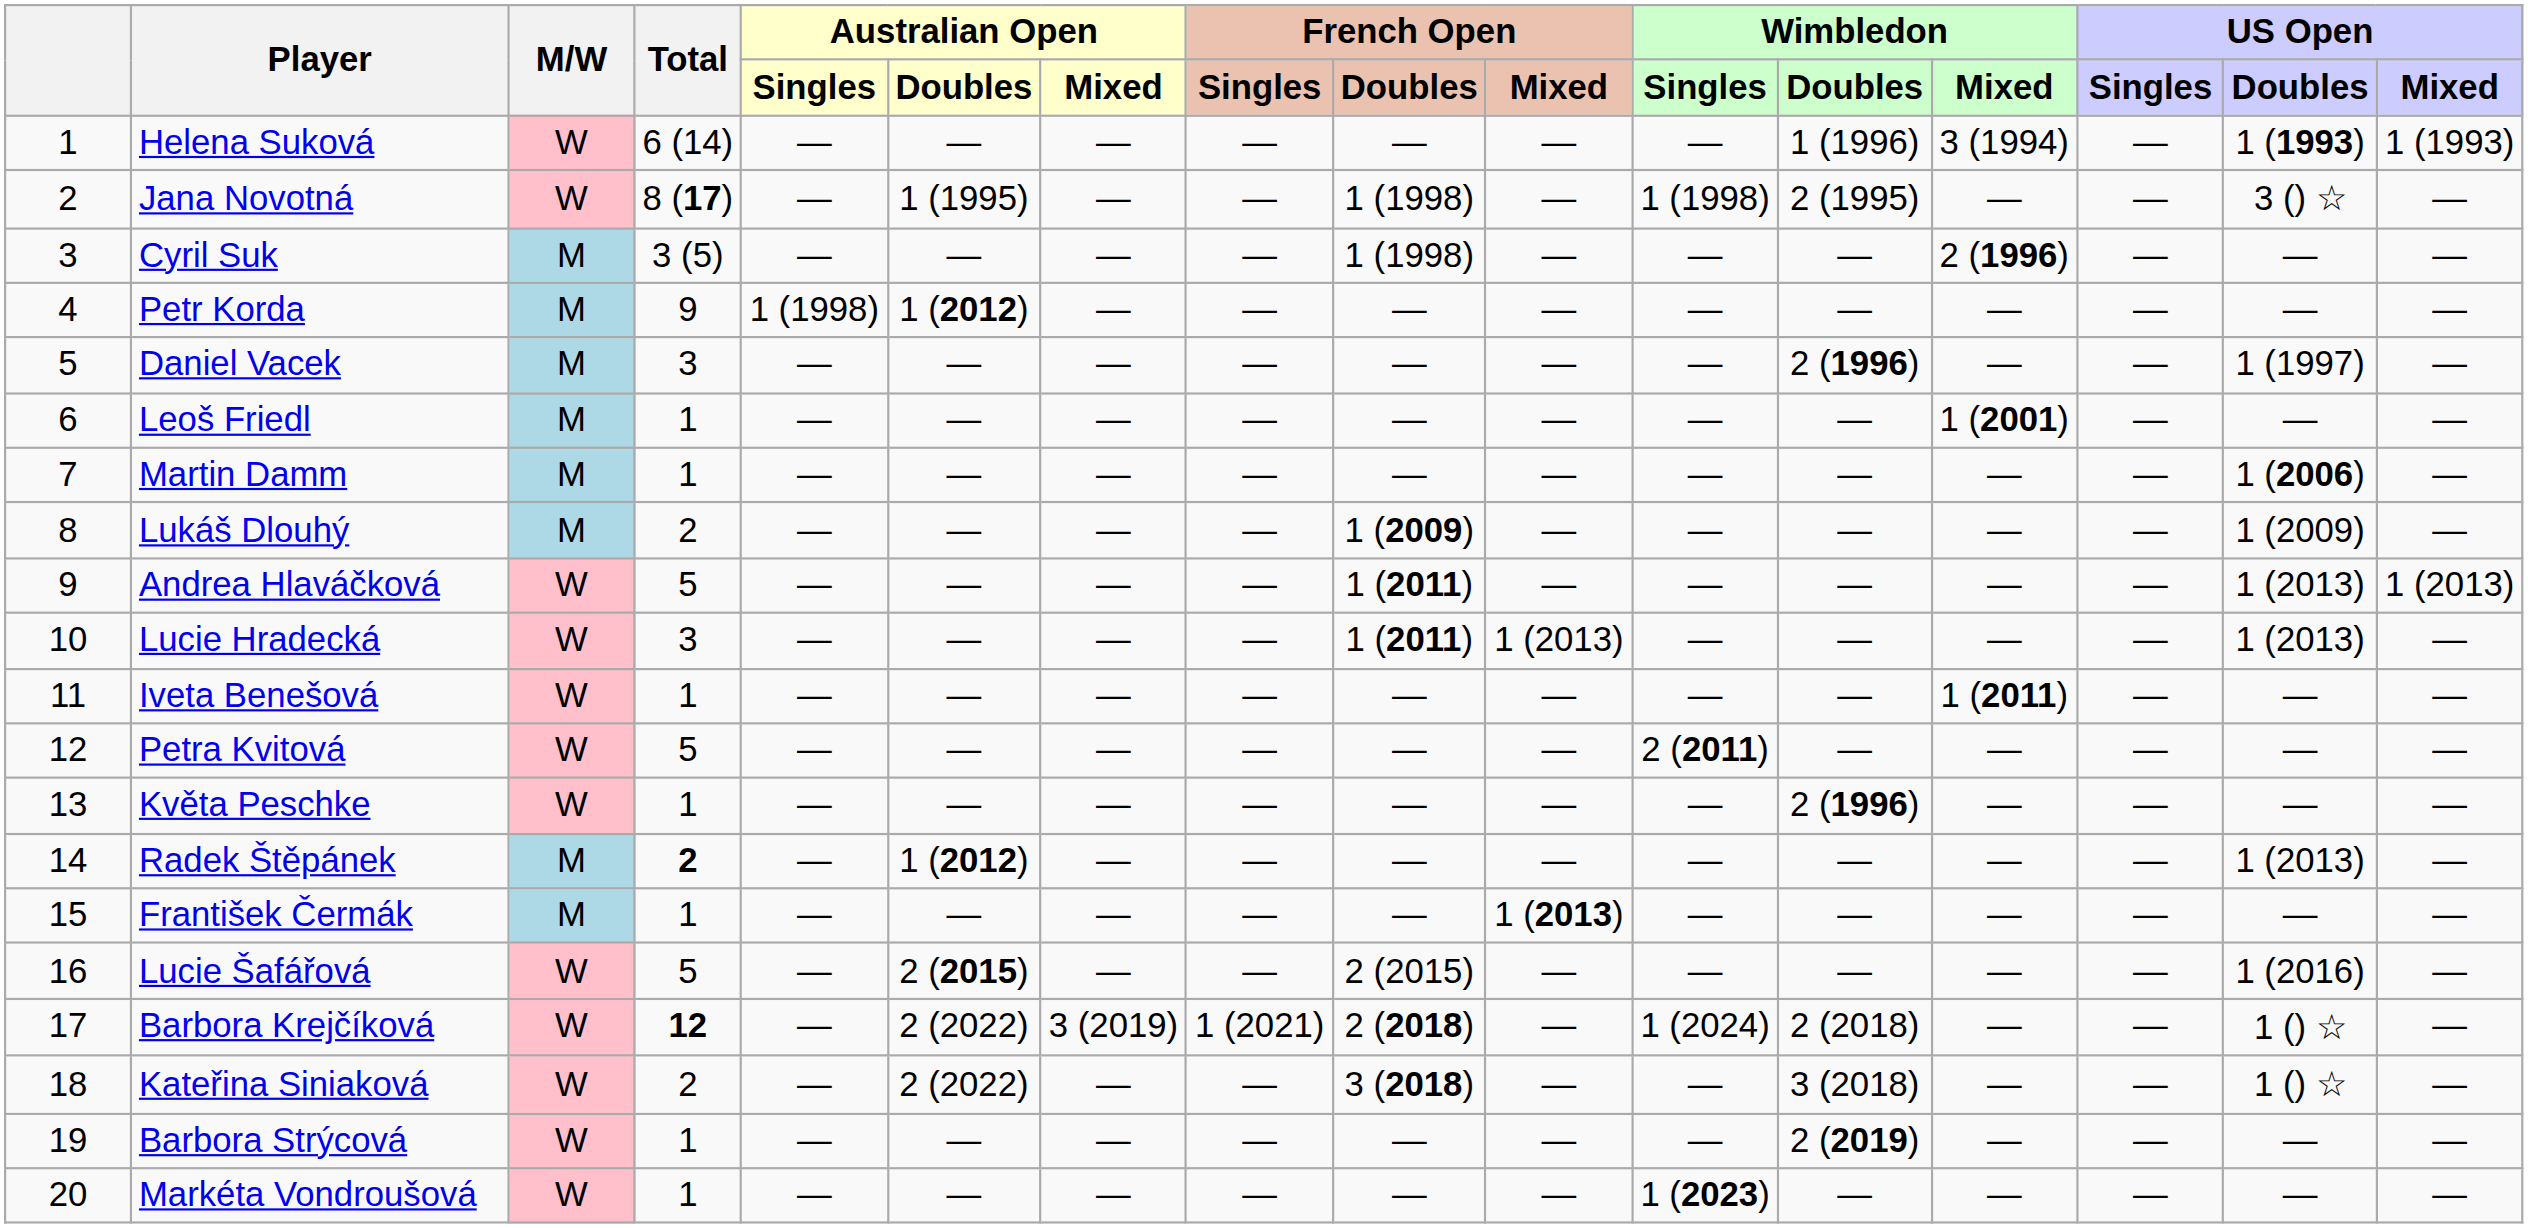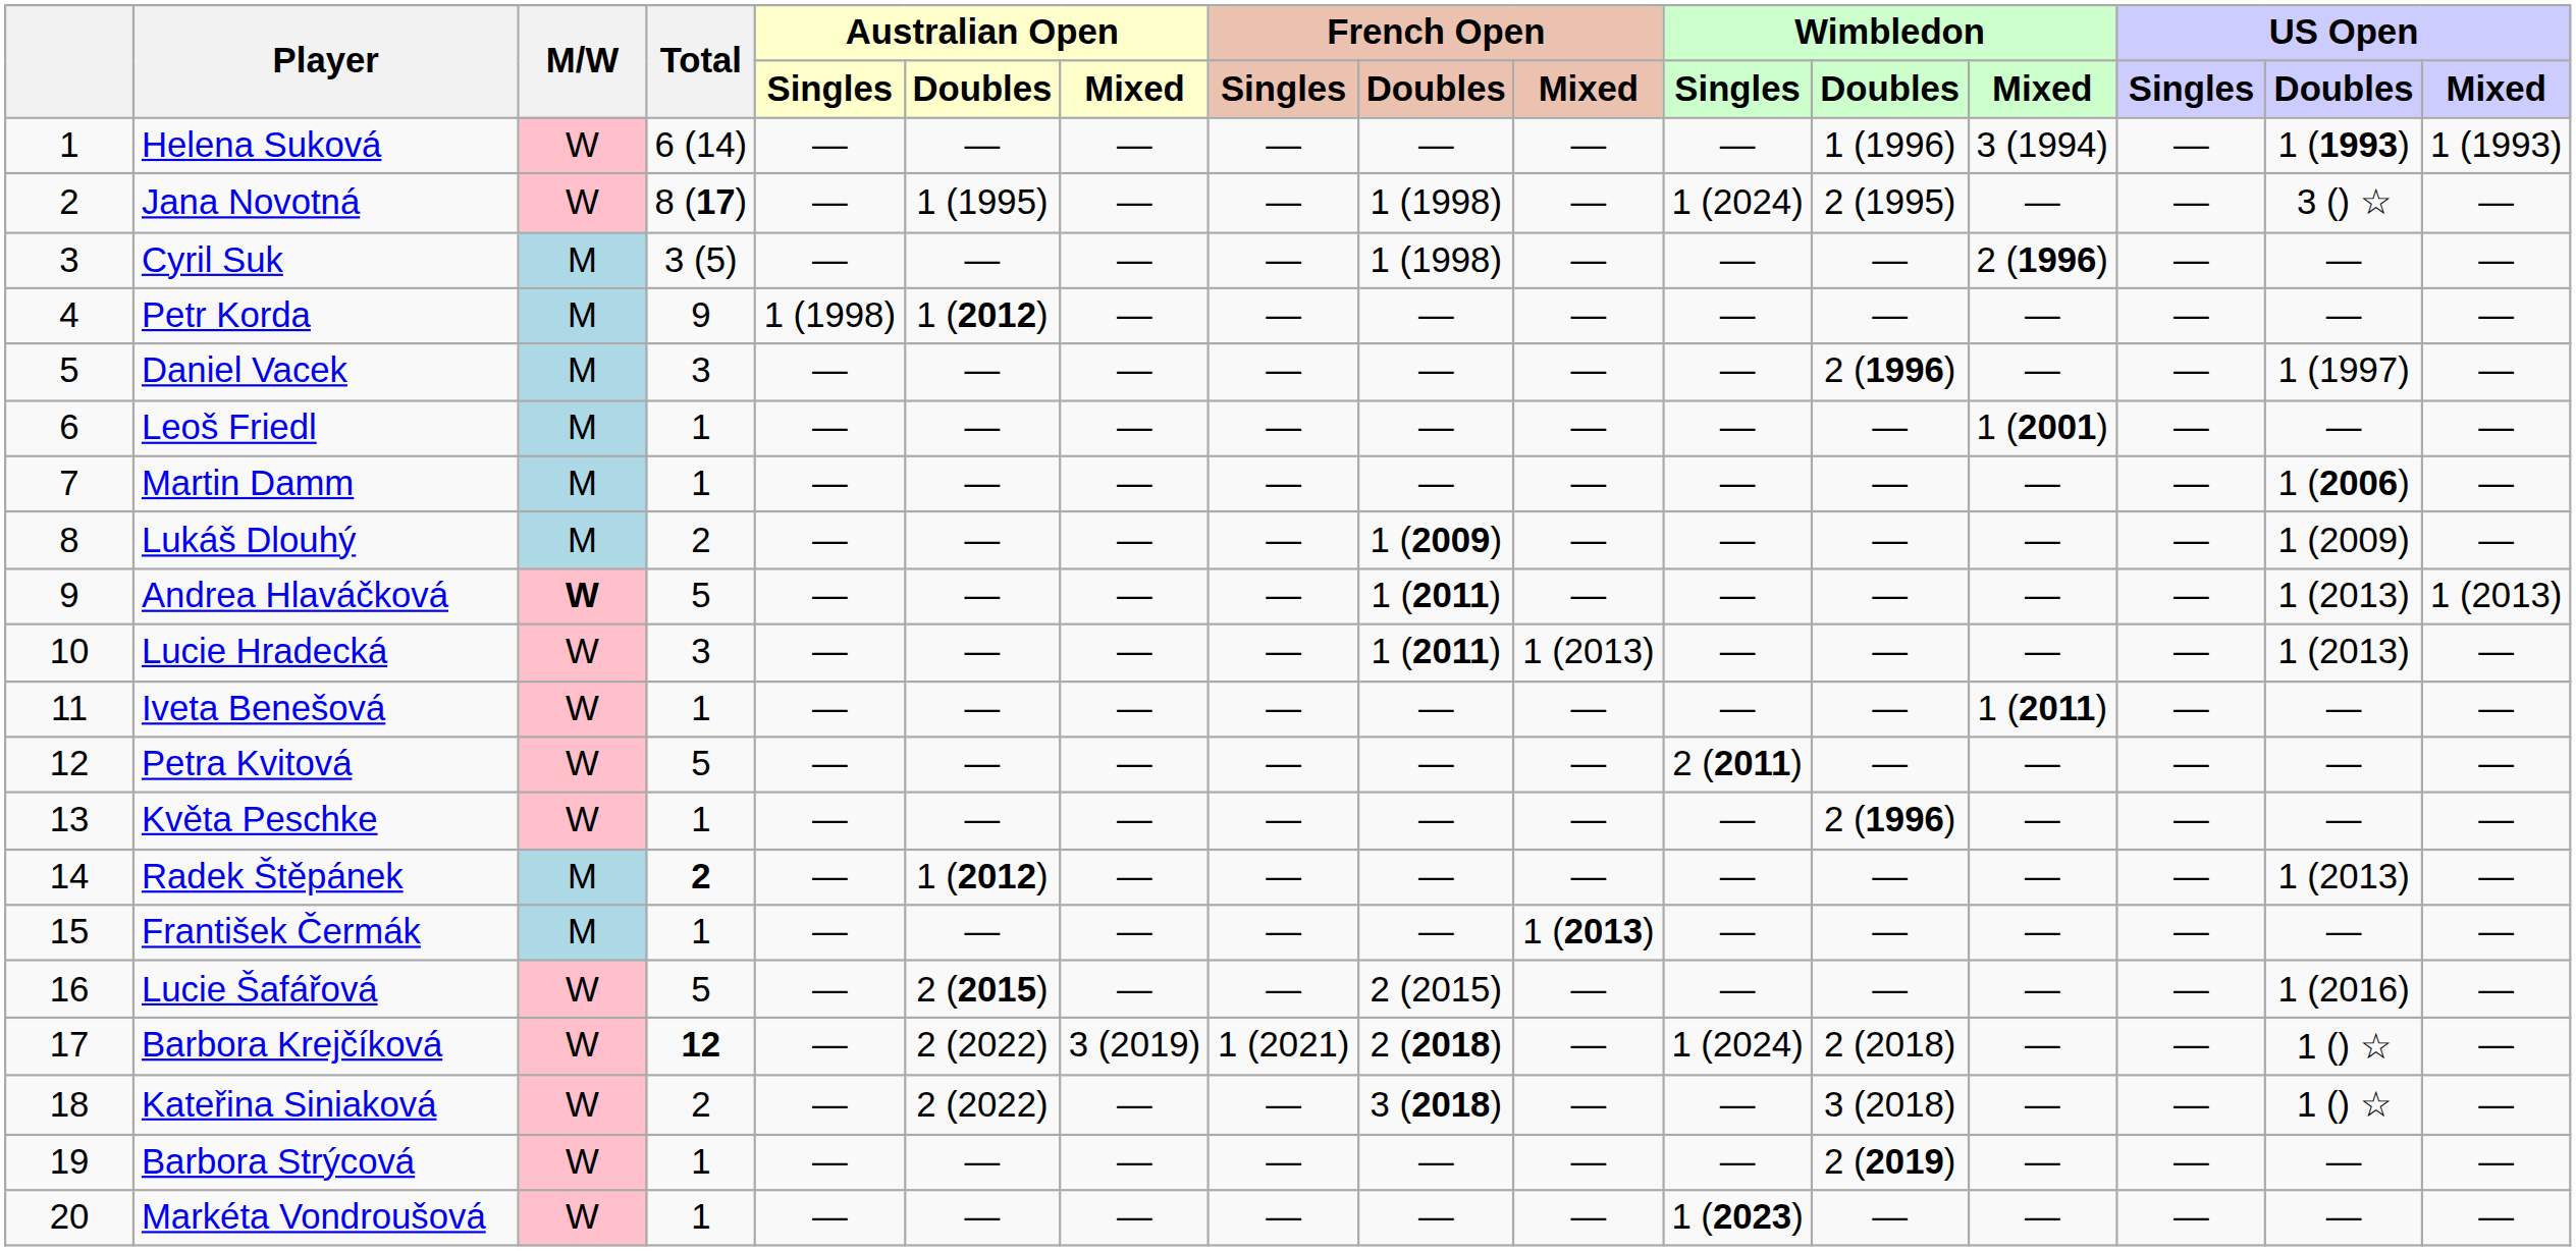 <table class="wikitable mw-datatable sortable" style="text-align:center;">
 <tr>
 <th data-sort-type="number" width="5%" rowspan="2"></th>
 <th width="15%" rowspan="2">Player</th>
 <th width="5%"  rowspan="2">M/W</th>
 <th rowspan="2">Total</th>
 <th colspan="3" style="background:#ffc;">Australian Open</th>
 <th colspan="3" style="background:#ebc2af;">French Open</th>
 <th colspan="3" style="background:#cfc;">Wimbledon</th>
 <th colspan="3" style="background:#ccf;">US Open</th>
 </tr>
 <tr>
 <th style="background:#ffc; width:60px;">Singles</th>
 <th style="background:#ffc; width:60px;">Doubles</th>
 <th style="background:#ffc; width:60px;">Mixed</th>
 <th style="background:#ebc2af; width:60px;">Singles</th>
 <th style="background:#ebc2af; width:60px;">Doubles</th>
 <th style="background:#ebc2af; width:60px;">Mixed</th>
 <th style="background:#cfc; width:60px;">Singles</th>
 <th style="background:#cfc; width:60px;">Doubles</th>
 <th style="background:#cfc; width:60px;">Mixed</th>
 <th style="background:#ccf; width:60px;">Singles</th>
 <th style="background:#ccf; width:60px;">Doubles</th>
 <th style="background:#ccf; width:60px;">Mixed</th>
 </tr>
 <tr>
 <td>1</td>
 <td style="text-align:left"><a href='#'>Helena Suková</a></td>
 <td style="background:pink;">W</td>
 <td>6 (14)</td>
 <td>—</td>
 <td>—</td>
 <td>—</td>
 <td>—</td>
 <td>—</td>
 <td>—</td>
 <td>—</td>
 <td>1 (1996)</td>
 <td>3 (1994)</td>
 <td>—</td>
 <td>1 (<strong>1993</strong>)</td>
 <td>1 (1993)</td>
 </tr>
 <tr>
 <td>2</td>
 <td style="text-align:left"><a href='#'>Jana Novotná</a></td>
 <td style="background:pink;">W</td>
 <td>8 (<strong>17</strong>)</td>
 <td>—</td>
 <td>1 (1995)</td>
 <td>—</td>
 <td>—</td>
 <td>1 (1998)</td>
 <td>—</td>
-<td>1 (1998)</td>
+<td>1 (2024)</td>
 <td>2 (1995)</td>
 <td>—</td>
 <td>—</td>
 <td>3 () ☆</td>
 <td>—</td>
 </tr>
 <tr>
 <td>3</td>
 <td style="text-align:left"><a href='#'>Cyril Suk</a></td>
 <td style="background:lightblue;">M</td>
 <td>3 (5)</td>
 <td>—</td>
 <td>—</td>
 <td>—</td>
 <td>—</td>
 <td>1 (1998)</td>
 <td>—</td>
 <td>—</td>
 <td>—</td>
 <td>2 (<strong>1996</strong>)</td>
 <td>—</td>
 <td>—</td>
 <td>—</td>
 </tr>
 <tr>
 <td>4</td>
 <td style="text-align:left"><a href='#'>Petr Korda</a></td>
 <td style="background:lightblue;">M</td>
 <td>9</td>
 <td>1 (1998)</td>
 <td>1 (<strong>2012</strong>)</td>
 <td>—</td>
 <td>—</td>
 <td>—</td>
 <td>—</td>
 <td>—</td>
 <td>—</td>
 <td>—</td>
 <td>—</td>
 <td>—</td>
 <td>—</td>
 </tr>
 <tr>
 <td>5</td>
 <td style="text-align:left"><a href='#'>Daniel Vacek</a></td>
 <td style="background:lightblue;">M</td>
 <td>3</td>
 <td>—</td>
 <td>—</td>
 <td>—</td>
 <td>—</td>
 <td>—</td>
 <td>—</td>
 <td>—</td>
 <td>2 (<strong>1996</strong>)</td>
 <td>—</td>
 <td>—</td>
 <td>1 (1997)</td>
 <td>—</td>
 </tr>
 <tr>
 <td>6</td>
 <td style="text-align:left"><a href='#'>Leoš Friedl</a></td>
 <td style="background:lightblue;">M</td>
 <td>1</td>
 <td>—</td>
 <td>—</td>
 <td>—</td>
 <td>—</td>
 <td>—</td>
 <td>—</td>
 <td>—</td>
 <td>—</td>
 <td>1 (<strong>2001</strong>)</td>
 <td>—</td>
 <td>—</td>
 <td>—</td>
 </tr>
 <tr>
 <td>7</td>
 <td style="text-align:left"><a href='#'>Martin Damm</a></td>
 <td style="background:lightblue;">M</td>
 <td>1</td>
 <td>—</td>
 <td>—</td>
 <td>—</td>
 <td>—</td>
 <td>—</td>
 <td>—</td>
 <td>—</td>
 <td>—</td>
 <td>—</td>
 <td>—</td>
 <td>1 (<strong>2006</strong>)</td>
 <td>—</td>
 </tr>
 <tr>
 <td>8</td>
 <td style="text-align:left"><a href='#'>Lukáš Dlouhý</a></td>
 <td style="background:lightblue;">M</td>
 <td>2</td>
 <td>—</td>
 <td>—</td>
 <td>—</td>
 <td>—</td>
 <td>1 (<strong>2009</strong>)</td>
 <td>—</td>
 <td>—</td>
 <td>—</td>
 <td>—</td>
 <td>—</td>
 <td>1 (2009)</td>
 <td>—</td>
 </tr>
 <tr>
 <td>9</td>
 <td style="text-align:left"><a href='#'>Andrea Hlaváčková</a></td>
-<td style="background:pink;">W</td>
+<td style="background:pink;"><strong>W</strong></td>
 <td>5</td>
 <td>—</td>
 <td>—</td>
 <td>—</td>
 <td>—</td>
 <td>1 (<strong>2011</strong>)</td>
 <td>—</td>
 <td>—</td>
 <td>—</td>
 <td>—</td>
 <td>—</td>
 <td>1 (2013)</td>
 <td>1 (2013)</td>
 </tr>
 <tr>
 <td>10</td>
 <td style="text-align:left"><a href='#'>Lucie Hradecká</a></td>
 <td style="background:pink;">W</td>
 <td>3</td>
 <td>—</td>
 <td>—</td>
 <td>—</td>
 <td>—</td>
 <td>1 (<strong>2011</strong>)</td>
 <td>1 (2013)</td>
 <td>—</td>
 <td>—</td>
 <td>—</td>
 <td>—</td>
 <td>1 (2013)</td>
 <td>—</td>
 </tr>
 <tr>
 <td>11</td>
 <td style="text-align:left"><a href='#'>Iveta Benešová</a></td>
 <td style="background:pink;">W</td>
 <td>1</td>
 <td>—</td>
 <td>—</td>
 <td>—</td>
 <td>—</td>
 <td>—</td>
 <td>—</td>
 <td>—</td>
 <td>—</td>
 <td>1 (<strong>2011</strong>)</td>
 <td>—</td>
 <td>—</td>
 <td>—</td>
 </tr>
 <tr>
 <td>12</td>
 <td style="text-align:left"><a href='#'>Petra Kvitová</a></td>
 <td style="background:pink;">W</td>
 <td>5</td>
 <td>—</td>
 <td>—</td>
 <td>—</td>
 <td>—</td>
 <td>—</td>
 <td>—</td>
 <td>2 (<strong>2011</strong>)</td>
 <td>—</td>
 <td>—</td>
 <td>—</td>
 <td>—</td>
 <td>—</td>
 </tr>
 <tr>
 <td>13</td>
 <td style="text-align:left"><a href='#'>Květa Peschke</a></td>
 <td style="background:pink;">W</td>
 <td>1</td>
 <td>—</td>
 <td>—</td>
 <td>—</td>
 <td>—</td>
 <td>—</td>
 <td>—</td>
 <td>—</td>
 <td>2 (<strong>1996</strong>)</td>
 <td>—</td>
 <td>—</td>
 <td>—</td>
 <td>—</td>
 </tr>
 <tr>
 <td>14</td>
 <td style="text-align:left"><a href='#'>Radek Štěpánek</a></td>
 <td style="background:lightblue;">M</td>
 <td><strong>2</strong></td>
 <td>—</td>
 <td>1 (<strong>2012</strong>)</td>
 <td>—</td>
 <td>—</td>
 <td>—</td>
 <td>—</td>
 <td>—</td>
 <td>—</td>
 <td>—</td>
 <td>—</td>
 <td>1 (2013)</td>
 <td>—</td>
 </tr>
 <tr>
 <td>15</td>
 <td style="text-align:left"><a href='#'>František Čermák</a></td>
 <td style="background:lightblue;">M</td>
 <td>1</td>
 <td>—</td>
 <td>—</td>
 <td>—</td>
 <td>—</td>
 <td>—</td>
 <td>1 (<strong>2013</strong>)</td>
 <td>—</td>
 <td>—</td>
 <td>—</td>
 <td>—</td>
 <td>—</td>
 <td>—</td>
 </tr>
 <tr>
 <td>16</td>
 <td style="text-align:left"><a href='#'>Lucie Šafářová</a></td>
 <td style="background:pink;">W</td>
 <td>5</td>
 <td>—</td>
 <td>2 (<strong>2015</strong>)</td>
 <td>—</td>
 <td>—</td>
 <td>2 (2015)</td>
 <td>—</td>
 <td>—</td>
 <td>—</td>
 <td>—</td>
 <td>—</td>
 <td>1 (2016)</td>
 <td>—</td>
 </tr>
 <tr>
 <td>17</td>
 <td style="text-align:left"><a href='#'>Barbora Krejčíková</a></td>
 <td style="background:pink;">W</td>
 <td><strong>12</strong></td>
 <td>—</td>
 <td>2  (2022)</td>
 <td>3 (2019)</td>
 <td>1 (2021)</td>
 <td>2 (<strong>2018</strong>)</td>
 <td>—</td>
 <td>1 (2024)</td>
 <td>2 (2018)</td>
 <td>—</td>
 <td>—</td>
 <td>1 () ☆</td>
 <td>—</td>
 </tr>
 <tr>
 <td>18</td>
 <td style="text-align:left"><a href='#'>Kateřina Siniaková</a></td>
 <td style="background:pink;">W</td>
 <td>2</td>
 <td>—</td>
 <td>2  (2022)</td>
 <td>—</td>
 <td>—</td>
 <td>3 (<strong>2018</strong>)</td>
 <td>—</td>
 <td>—</td>
 <td>3 (2018)</td>
 <td>—</td>
 <td>—</td>
 <td>1 () ☆</td>
 <td>—</td>
 </tr>
 <tr>
 <td>19</td>
 <td style="text-align:left"><a href='#'>Barbora Strýcová</a></td>
 <td style="background:pink;">W</td>
 <td>1</td>
 <td>—</td>
 <td>—</td>
 <td>—</td>
 <td>—</td>
 <td>—</td>
 <td>—</td>
 <td>—</td>
 <td>2 (<strong>2019</strong>)</td>
 <td>—</td>
 <td>—</td>
 <td>—</td>
 <td>—</td>
 </tr>
 <tr>
 <td>20</td>
 <td style="text-align:left"><a href='#'>Markéta Vondroušová</a></td>
 <td style="background:pink;">W</td>
 <td>1</td>
 <td>—</td>
 <td>—</td>
 <td>—</td>
 <td>—</td>
 <td>—</td>
 <td>—</td>
 <td>1 (<strong>2023</strong>)</td>
 <td>—</td>
 <td>—</td>
 <td>—</td>
 <td>—</td>
 <td>—</td>
 </tr>
 </table>
